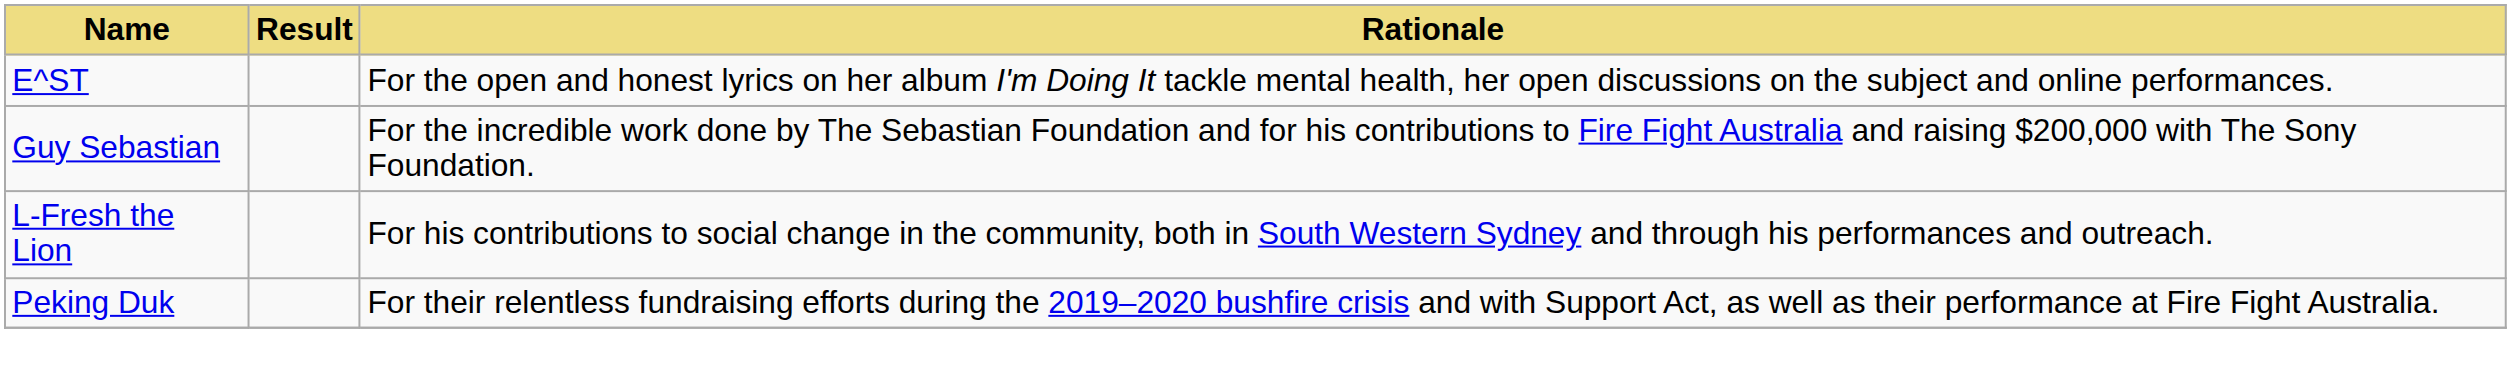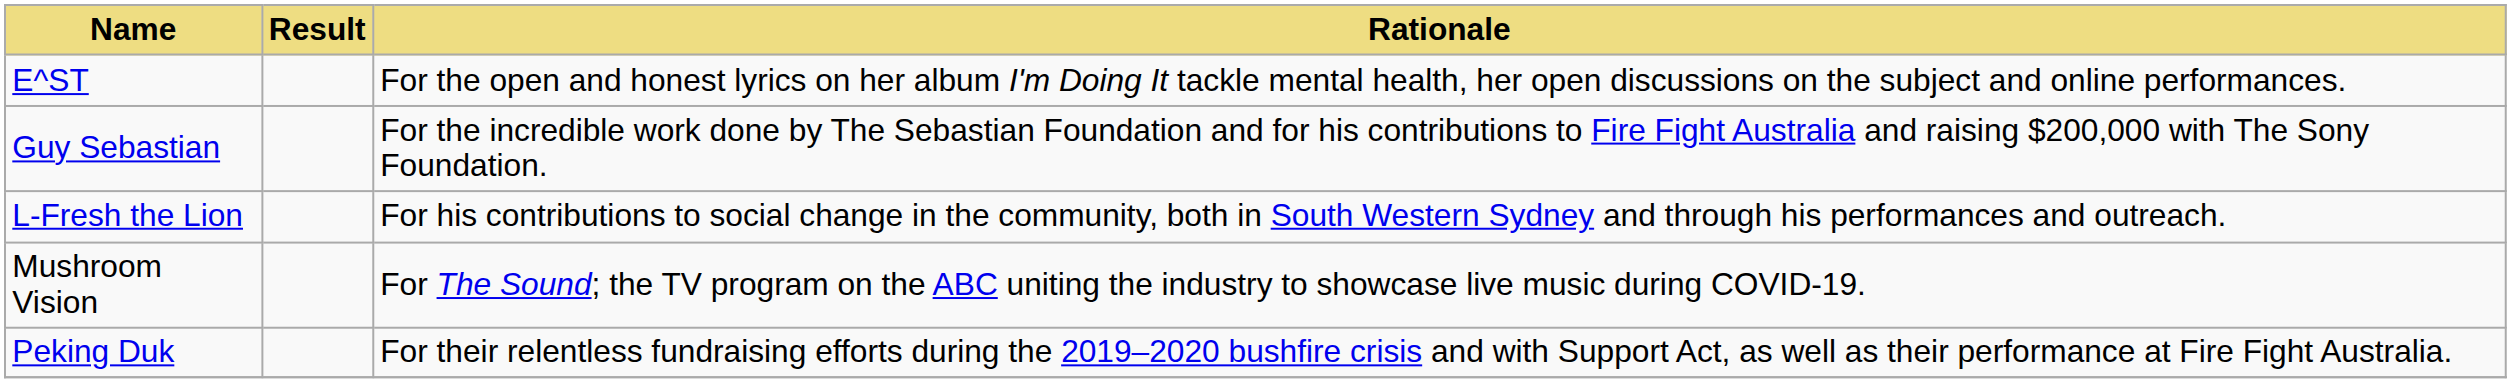 <table class="wikitable" width=100%>
 <tr>
 <th style="background:#EEDD82;">Name</th>
 <th style="background:#EEDD82;">Result</th>
 <th style="background:#EEDD82;">Rationale</th>
 </tr>
 <tr>
 <td><a href='#'>E^ST</a></td>
 <td></td>
 <td>For the open and honest lyrics on her album <em>I'm Doing It</em> tackle mental health, her open discussions on the subject and online performances.</td>
 </tr>
 <tr>
 <td><a href='#'>Guy Sebastian</a></td>
 <td></td>
 <td>For the incredible work done by The Sebastian Foundation and for his contributions to <a href='#'>Fire Fight Australia</a> and raising $200,000 with The Sony Foundation.</td>
 </tr>
 <tr>
 <td><a href='#'>L-Fresh the Lion</a></td>
 <td></td>
 <td>For his contributions to social change in the community, both in <a href='#'>South Western Sydney</a> and through his performances and outreach.</td>
 </tr>
 <tr>
+<td>Mushroom Vision</td>
+<td></td>
+<td>For <em><a href='#'>The Sound</a></em>; the TV program on the <a href='#'>ABC</a> uniting the industry to showcase live music during COVID-19.</td>
+</tr>
+<tr>
 <td><a href='#'>Peking Duk</a></td>
 <td></td>
 <td>For their relentless fundraising efforts during the <a href='#'>2019–2020 bushfire crisis</a> and with Support Act, as well as their performance at Fire Fight Australia.</td>
 </tr>
 <tr>
 </tr>
 </table>
